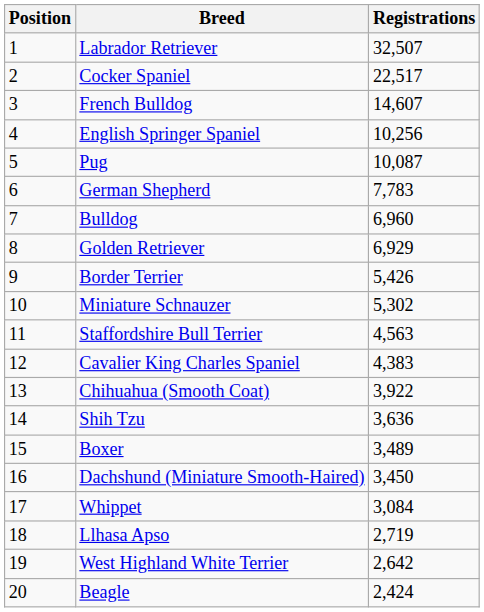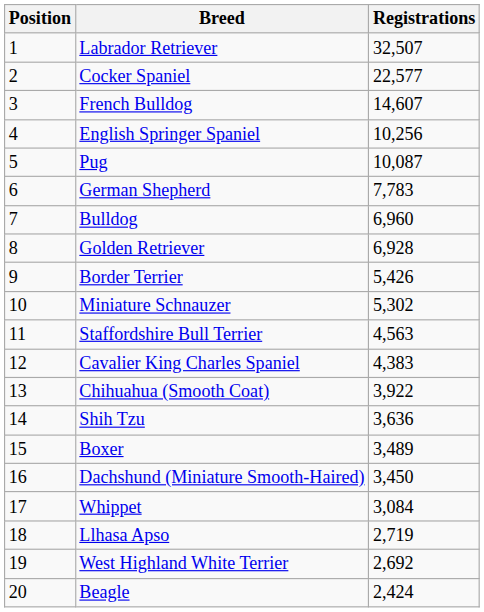 <table class="wikitable sortable">
 <tr>
 <th>Position</th>
 <th>Breed</th>
 <th>Registrations</th>
 </tr>
 <tr>
 <td>1</td>
 <td><a href='#'>Labrador Retriever</a></td>
 <td>32,507</td>
 </tr>
 <tr>
 <td>2</td>
 <td><a href='#'>Cocker Spaniel</a></td>
-<td>22,517</td>
+<td>22,577</td>
 </tr>
 <tr>
 <td>3</td>
 <td><a href='#'>French Bulldog</a></td>
 <td>14,607</td>
 </tr>
 <tr>
 <td>4</td>
 <td><a href='#'>English Springer Spaniel</a></td>
 <td>10,256</td>
 </tr>
 <tr>
 <td>5</td>
 <td><a href='#'>Pug</a></td>
 <td>10,087</td>
 </tr>
 <tr>
 <td>6</td>
 <td><a href='#'>German Shepherd</a></td>
 <td>7,783</td>
 </tr>
 <tr>
 <td>7</td>
 <td><a href='#'>Bulldog</a></td>
 <td>6,960</td>
 </tr>
 <tr>
 <td>8</td>
 <td><a href='#'>Golden Retriever</a></td>
-<td>6,929</td>
+<td>6,928</td>
 </tr>
 <tr>
 <td>9</td>
 <td><a href='#'>Border Terrier</a></td>
 <td>5,426</td>
 </tr>
 <tr>
 <td>10</td>
 <td><a href='#'>Miniature Schnauzer</a></td>
 <td>5,302</td>
 </tr>
 <tr>
 <td>11</td>
 <td><a href='#'>Staffordshire Bull Terrier</a></td>
 <td>4,563</td>
 </tr>
 <tr>
 <td>12</td>
 <td><a href='#'>Cavalier King Charles Spaniel</a></td>
 <td>4,383</td>
 </tr>
 <tr>
 <td>13</td>
 <td><a href='#'>Chihuahua (Smooth Coat)</a></td>
 <td>3,922</td>
 </tr>
 <tr>
 <td>14</td>
 <td><a href='#'>Shih Tzu</a></td>
 <td>3,636</td>
 </tr>
 <tr>
 <td>15</td>
 <td><a href='#'>Boxer</a></td>
 <td>3,489</td>
 </tr>
 <tr>
 <td>16</td>
 <td><a href='#'>Dachshund (Miniature Smooth-Haired)</a></td>
 <td>3,450</td>
 </tr>
 <tr>
 <td>17</td>
 <td><a href='#'>Whippet</a></td>
 <td>3,084</td>
 </tr>
 <tr>
 <td>18</td>
 <td><a href='#'>Llhasa Apso</a></td>
 <td>2,719</td>
 </tr>
 <tr>
 <td>19</td>
 <td><a href='#'>West Highland White Terrier</a></td>
-<td>2,642</td>
+<td>2,692</td>
 </tr>
 <tr>
 <td>20</td>
 <td><a href='#'>Beagle</a></td>
 <td>2,424</td>
 </tr>
 </table>
